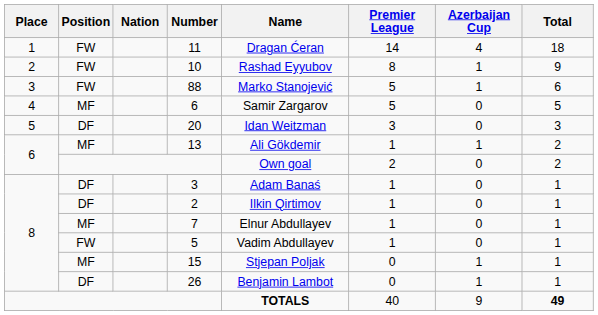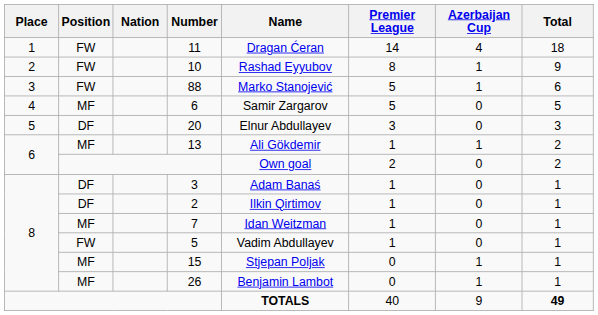 <table class="wikitable" style="font-size: 95%; text-align: center;">
 <tr>
 <th width=60>Place</th>
 <th width=60>Position</th>
 <th width=60>Nation</th>
 <th width=60>Number</th>
 <th width=150>Name</th>
 <th width=100><a href='#'>Premier League</a></th>
 <th width=100><a href='#'>Azerbaijan Cup</a></th>
 <th width=80>Total</th>
 </tr>
 <tr>
 <td>1</td>
 <td>FW</td>
 <td></td>
 <td>11</td>
 <td><a href='#'>Dragan Ćeran</a></td>
 <td>14</td>
 <td>4</td>
 <td>18</td>
 </tr>
 <tr>
 <td>2</td>
 <td>FW</td>
 <td></td>
 <td>10</td>
 <td><a href='#'>Rashad Eyyubov</a></td>
 <td>8</td>
 <td>1</td>
 <td>9</td>
 </tr>
 <tr>
 <td>3</td>
 <td>FW</td>
 <td></td>
 <td>88</td>
 <td><a href='#'>Marko Stanojević</a></td>
 <td>5</td>
 <td>1</td>
 <td>6</td>
 </tr>
 <tr>
 <td>4</td>
 <td>MF</td>
 <td></td>
 <td>6</td>
 <td>Samir Zargarov</td>
 <td>5</td>
 <td>0</td>
 <td>5</td>
 </tr>
 <tr>
 <td>5</td>
 <td>DF</td>
 <td></td>
 <td>20</td>
-<td><a href='#'>Idan Weitzman</a></td>
+<td>Elnur Abdullayev</td>
 <td>3</td>
 <td>0</td>
 <td>3</td>
 </tr>
 <tr>
 <td rowspan="2">6</td>
 <td>MF</td>
 <td></td>
 <td>13</td>
 <td><a href='#'>Ali Gökdemir</a></td>
 <td>1</td>
 <td>1</td>
 <td>2</td>
 </tr>
 <tr>
 <td colspan="3"></td>
 <td><a href='#'>Own goal</a></td>
 <td>2</td>
 <td>0</td>
 <td>2</td>
 </tr>
 <tr>
 <td rowspan="6">8</td>
 <td>DF</td>
 <td></td>
 <td>3</td>
 <td><a href='#'>Adam Banaś</a></td>
 <td>1</td>
 <td>0</td>
 <td>1</td>
 </tr>
 <tr>
 <td>DF</td>
 <td></td>
 <td>2</td>
 <td><a href='#'>Ilkin Qirtimov</a></td>
 <td>1</td>
 <td>0</td>
 <td>1</td>
 </tr>
 <tr>
 <td>MF</td>
 <td></td>
 <td>7</td>
-<td>Elnur Abdullayev</td>
+<td><a href='#'>Idan Weitzman</a></td>
 <td>1</td>
 <td>0</td>
 <td>1</td>
 </tr>
 <tr>
 <td>FW</td>
 <td></td>
 <td>5</td>
 <td>Vadim Abdullayev</td>
 <td>1</td>
 <td>0</td>
 <td>1</td>
 </tr>
 <tr>
 <td>MF</td>
 <td></td>
 <td>15</td>
 <td><a href='#'>Stjepan Poljak</a></td>
 <td>0</td>
 <td>1</td>
 <td>1</td>
 </tr>
 <tr>
-<td>DF</td>
+<td>MF</td>
 <td></td>
 <td>26</td>
 <td><a href='#'>Benjamin Lambot</a></td>
 <td>0</td>
 <td>1</td>
 <td>1</td>
 </tr>
 <tr>
 <td colspan="4"></td>
 <td><strong>TOTALS</strong></td>
 <td>40</td>
 <td>9</td>
 <td><strong>49</strong></td>
 </tr>
 </table>
